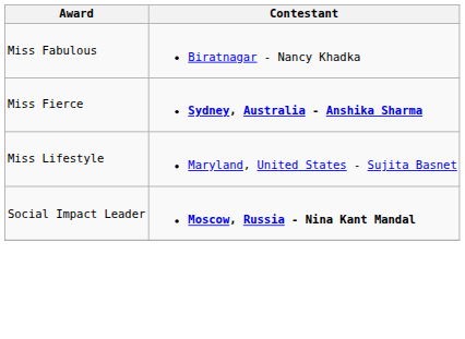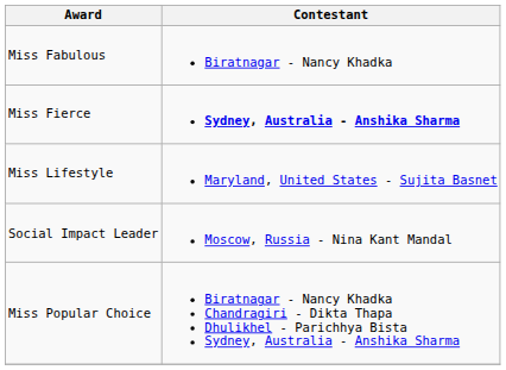 <table class="wikitable sortable unsortable" style="font-size: 95%">
 <tr>
 <th>Award</th>
 <th>Contestant</th>
 </tr>
 <tr>
 <td>Miss Fabulous</td>
 <td><br><ul><li> <a href='#'>Biratnagar</a> - Nancy Khadka</li></ul></td>
 </tr>
 <tr>
 <td>Miss Fierce</td>
 <td><strong><br><ul><li> <a href='#'>Sydney</a>, <a href='#'>Australia</a> - <a href='#'>Anshika Sharma</a></li></ul></strong></td>
 </tr>
 <tr>
 <td>Miss Lifestyle</td>
 <td><br><ul><li> <a href='#'>Maryland</a>, <a href='#'>United States</a> - <a href='#'>Sujita Basnet</a></li></ul></td>
 </tr>
 <tr>
 <td>Social Impact Leader</td>
-<td><strong><br><ul><li> <a href='#'>Moscow</a>, <a href='#'>Russia</a> - Nina Kant Mandal</li></ul></strong></td>
+<td><br><ul><li> <a href='#'>Moscow</a>, <a href='#'>Russia</a> - Nina Kant Mandal</li></ul></td>
+</tr>
+<tr>
+<td>Miss Popular Choice</td>
+<td><br><ul><li> <a href='#'>Biratnagar</a> - Nancy Khadka</li><li> <a href='#'>Chandragiri</a> - Dikta Thapa</li><li> <a href='#'>Dhulikhel</a> - Parichhya Bista</li><li> <a href='#'>Sydney</a>, <a href='#'>Australia</a> - <a href='#'>Anshika Sharma</a></li></ul></td>
 </tr>
 <tr>
 </tr>
 </table>
